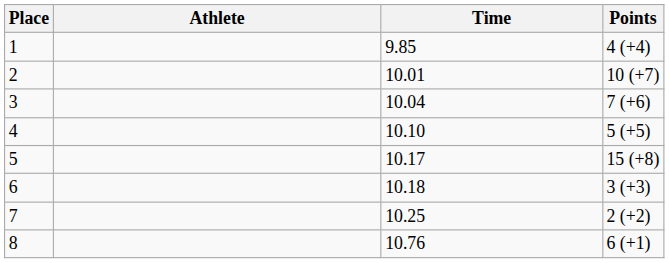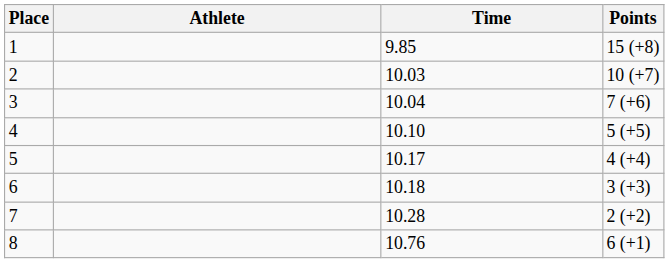 <table class="wikitable sortable">
 <tr>
 <th>Place</th>
 <th style="width:18em">Athlete</th>
 <th style="width:12em">Time</th>
 <th>Points</th>
 </tr>
 <tr>
 <td>1</td>
 <td></td>
 <td>9.85 </td>
-<td>4 (+4)</td>
+<td>15 (+8)</td>
 </tr>
 <tr>
 <td>2</td>
 <td></td>
-<td>10.01</td>
+<td>10.03</td>
 <td>10 (+7)</td>
 </tr>
 <tr>
 <td>3</td>
 <td></td>
 <td>10.04</td>
 <td>7 (+6)</td>
 </tr>
 <tr>
 <td>4</td>
 <td></td>
 <td>10.10</td>
 <td>5 (+5)</td>
 </tr>
 <tr>
 <td>5</td>
 <td></td>
 <td>10.17</td>
-<td>15 (+8)</td>
+<td>4 (+4)</td>
 </tr>
 <tr>
 <td>6</td>
 <td></td>
 <td>10.18</td>
 <td>3 (+3)</td>
 </tr>
 <tr>
 <td>7</td>
 <td></td>
-<td>10.25</td>
+<td>10.28</td>
 <td>2 (+2)</td>
 </tr>
 <tr>
 <td>8</td>
 <td></td>
 <td>10.76</td>
 <td>6 (+1)</td>
 </tr>
 </table>
